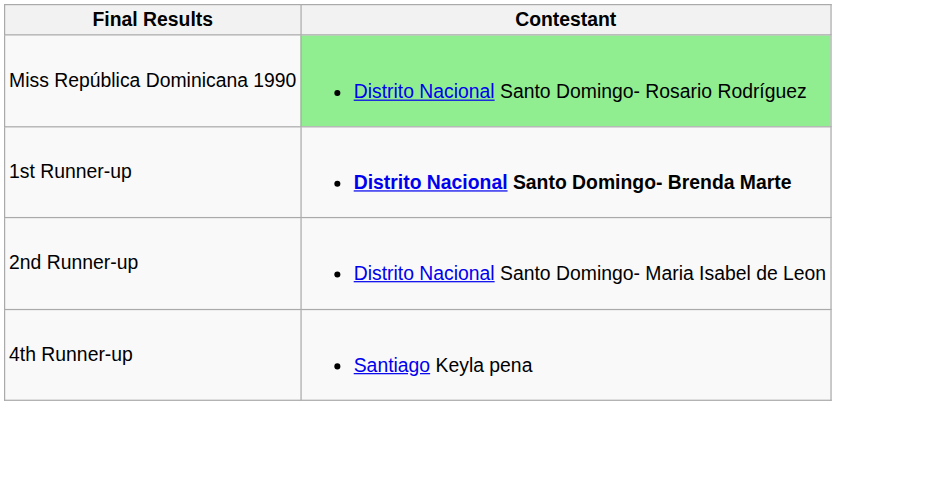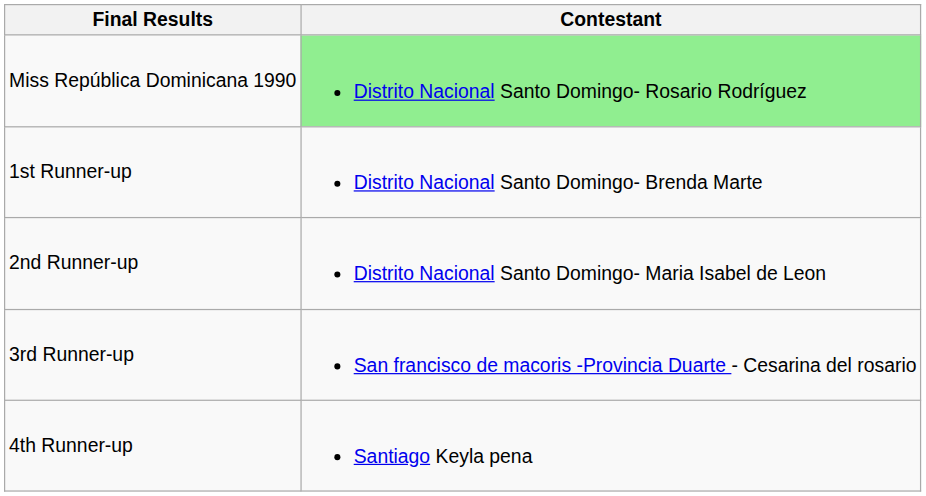 <table class="wikitable">
 <tr>
 <th>Final Results</th>
 <th>Contestant</th>
 </tr>
 <tr>
 <td>Miss República Dominicana 1990</td>
 <td style="background: lightgreen;"><br><ul><li><a href='#'>Distrito Nacional</a>  Santo Domingo- Rosario Rodríguez</li></ul></td>
 </tr>
 <tr>
 <td>1st Runner-up</td>
-<td><strong><br><ul><li><a href='#'>Distrito Nacional</a>  Santo Domingo- Brenda Marte</li></ul></strong></td>
+<td><br><ul><li><a href='#'>Distrito Nacional</a>  Santo Domingo- Brenda Marte</li></ul></td>
 </tr>
 <tr>
 <td>2nd Runner-up</td>
 <td><br><ul><li><a href='#'>Distrito Nacional</a> Santo Domingo- Maria Isabel de Leon</li></ul></td>
 </tr>
 <tr>
+<td>3rd Runner-up</td>
+<td><br><ul><li><a href='#'>San francisco de macoris -Provincia Duarte </a> - Cesarina del rosario</li></ul></td>
+</tr>
+<tr>
 <td>4th Runner-up</td>
 <td><br><ul><li><a href='#'>Santiago</a> Keyla pena</li></ul></td>
 </tr>
 </table>
